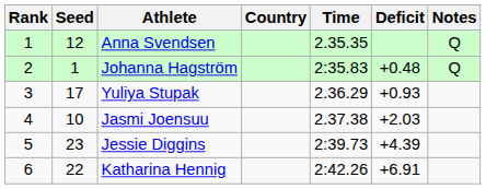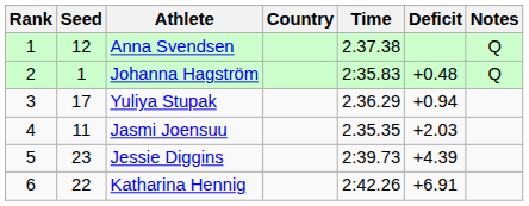 <table class="wikitable sortable" style="text-align:center">
 <tr>
 <th>Rank</th>
 <th>Seed</th>
 <th>Athlete</th>
 <th>Country</th>
 <th>Time</th>
 <th>Deficit</th>
 <th>Notes</th>
 </tr>
 <tr bgcolor=ccffcc>
 <td>1</td>
 <td>12</td>
 <td align=left><a href='#'>Anna Svendsen</a></td>
 <td align=left></td>
-<td>2.35.35</td>
+<td>2.37.38</td>
 <td></td>
 <td>Q</td>
 </tr>
 <tr bgcolor=ccffcc>
 <td>2</td>
 <td>1</td>
 <td align=left><a href='#'>Johanna Hagström</a></td>
 <td align=left></td>
 <td>2:35.83</td>
 <td>+0.48</td>
 <td>Q</td>
 </tr>
 <tr>
 <td>3</td>
 <td>17</td>
 <td align=left><a href='#'>Yuliya Stupak</a></td>
 <td align=left></td>
 <td>2.36.29</td>
-<td>+0.93</td>
+<td>+0.94</td>
 <td></td>
 </tr>
 <tr>
 <td>4</td>
-<td>10</td>
+<td>11</td>
 <td align=left><a href='#'>Jasmi Joensuu</a></td>
 <td align=left></td>
-<td>2.37.38</td>
+<td>2.35.35</td>
 <td>+2.03</td>
 <td></td>
 </tr>
 <tr>
 <td>5</td>
 <td>23</td>
 <td align=left><a href='#'>Jessie Diggins</a></td>
 <td align=left></td>
 <td>2:39.73</td>
 <td>+4.39</td>
 <td></td>
 </tr>
 <tr>
 <td>6</td>
 <td>22</td>
 <td align=left><a href='#'>Katharina Hennig</a></td>
 <td align=left></td>
 <td>2:42.26</td>
 <td>+6.91</td>
 <td></td>
 </tr>
 </table>
